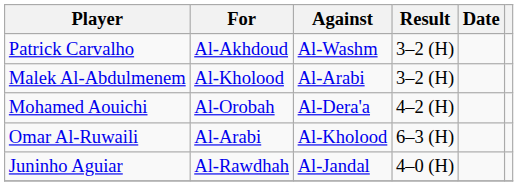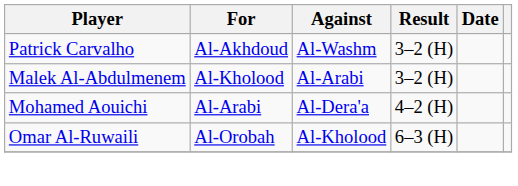 <table class="wikitable">
 <tr>
 <th>Player</th>
 <th>For</th>
 <th>Against</th>
 <th style="text-align:center">Result</th>
 <th>Date</th>
 <th></th>
 </tr>
 <tr>
 <td> <a href='#'>Patrick Carvalho</a></td>
 <td><a href='#'>Al-Akhdoud</a></td>
 <td><a href='#'>Al-Washm</a></td>
 <td style="text-align:center;">3–2 (H)</td>
 <td></td>
 <td></td>
 </tr>
 <tr>
 <td> <a href='#'>Malek Al-Abdulmenem</a></td>
 <td><a href='#'>Al-Kholood</a></td>
 <td><a href='#'>Al-Arabi</a></td>
 <td style="text-align:center;">3–2 (H)</td>
 <td></td>
 <td></td>
 </tr>
 <tr>
 <td> <a href='#'>Mohamed Aouichi</a></td>
-<td><a href='#'>Al-Orobah</a></td>
+<td><a href='#'>Al-Arabi</a></td>
 <td><a href='#'>Al-Dera'a</a></td>
 <td style="text-align:center;">4–2 (H)</td>
 <td></td>
 <td></td>
 </tr>
 <tr>
 <td> <a href='#'>Omar Al-Ruwaili</a></td>
-<td><a href='#'>Al-Arabi</a></td>
+<td><a href='#'>Al-Orobah</a></td>
 <td><a href='#'>Al-Kholood</a></td>
 <td style="text-align:center;">6–3 (H)</td>
 <td></td>
 <td></td>
 </tr>
 <tr>
-<td> <a href='#'>Juninho Aguiar</a></td>
-<td><a href='#'>Al-Rawdhah</a></td>
-<td><a href='#'>Al-Jandal</a></td>
-<td style="text-align:center;">4–0 (H)</td>
-<td></td>
-<td></td>
-</tr>
-<tr>
 </tr>
 </table>
